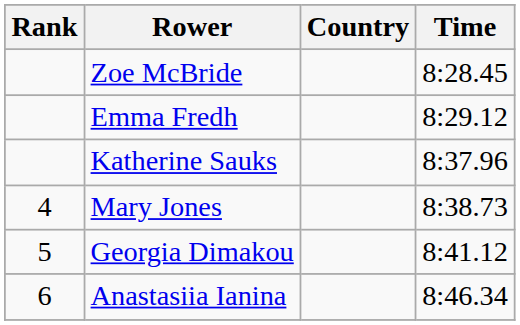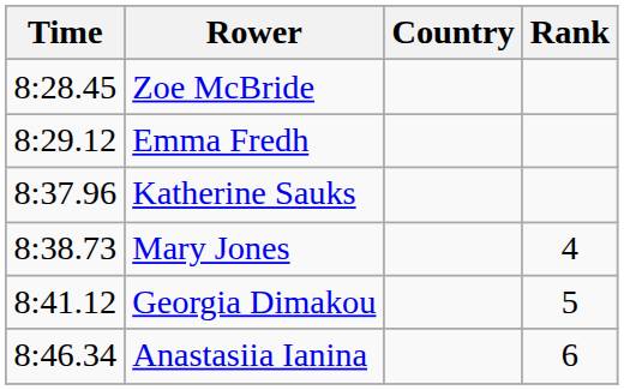 <table class="wikitable" style="text-align:center">
 <tr>
-<th>Rank</th>
+<th>Time</th>
 <th>Rower</th>
 <th>Country</th>
-<th>Time</th>
+<th>Rank</th>
 </tr>
 <tr>
-<td></td>
+<td>8:28.45</td>
 <td align="left"><a href='#'>Zoe McBride</a></td>
 <td align="left"></td>
-<td>8:28.45</td>
+<td></td>
 </tr>
 <tr>
-<td></td>
+<td>8:29.12</td>
 <td align="left"><a href='#'>Emma Fredh</a></td>
 <td align="left"></td>
-<td>8:29.12</td>
+<td></td>
 </tr>
 <tr>
-<td></td>
+<td>8:37.96</td>
 <td align="left"><a href='#'>Katherine Sauks</a></td>
 <td align="left"></td>
-<td>8:37.96</td>
+<td></td>
 </tr>
 <tr>
-<td>4</td>
+<td>8:38.73</td>
 <td align="left"><a href='#'>Mary Jones</a></td>
 <td align="left"></td>
-<td>8:38.73</td>
+<td>4</td>
 </tr>
 <tr>
-<td>5</td>
+<td>8:41.12</td>
 <td align="left"><a href='#'>Georgia Dimakou</a></td>
 <td align="left"></td>
-<td>8:41.12</td>
+<td>5</td>
 </tr>
 <tr>
-<td>6</td>
+<td>8:46.34</td>
 <td align="left"><a href='#'>Anastasiia Ianina</a></td>
 <td align="left"></td>
-<td>8:46.34</td>
+<td>6</td>
 </tr>
 </table>
